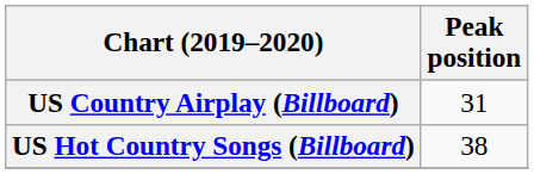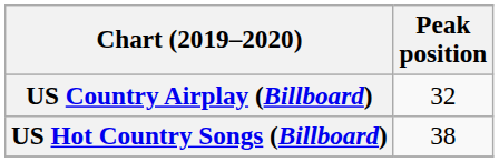 <table class="wikitable sortable plainrowheaders" style="text-align:center;">
 <tr>
 <th scope="col">Chart (2019–2020)</th>
 <th scope="col">Peak<br>position</th>
 </tr>
 <tr>
 <th scope="row">US <a href='#'>Country Airplay</a> (<a href='#'><em>Billboard</em></a>)</th>
-<td style="text-align:center;">31</td>
+<td style="text-align:center;">32</td>
 </tr>
 <tr>
 <th scope="row">US <a href='#'>Hot Country Songs</a> (<a href='#'><em>Billboard</em></a>)</th>
 <td style="text-align:center;">38</td>
 </tr>
 <tr>
 </tr>
 </table>
